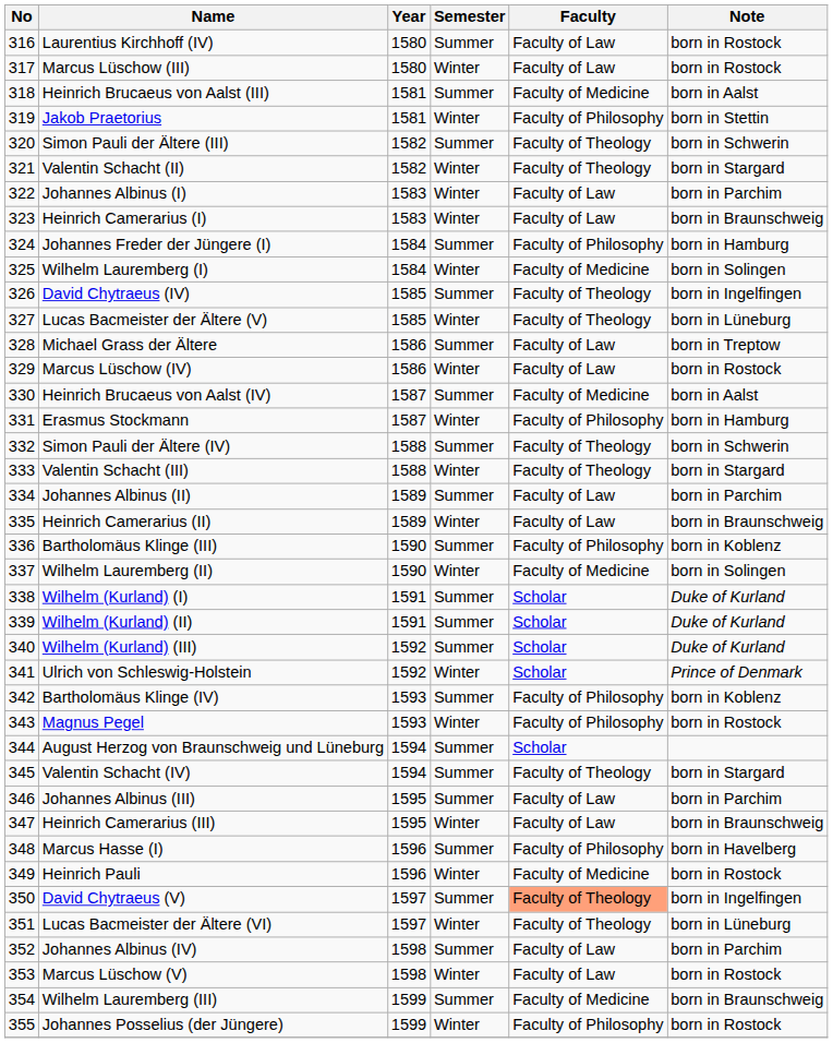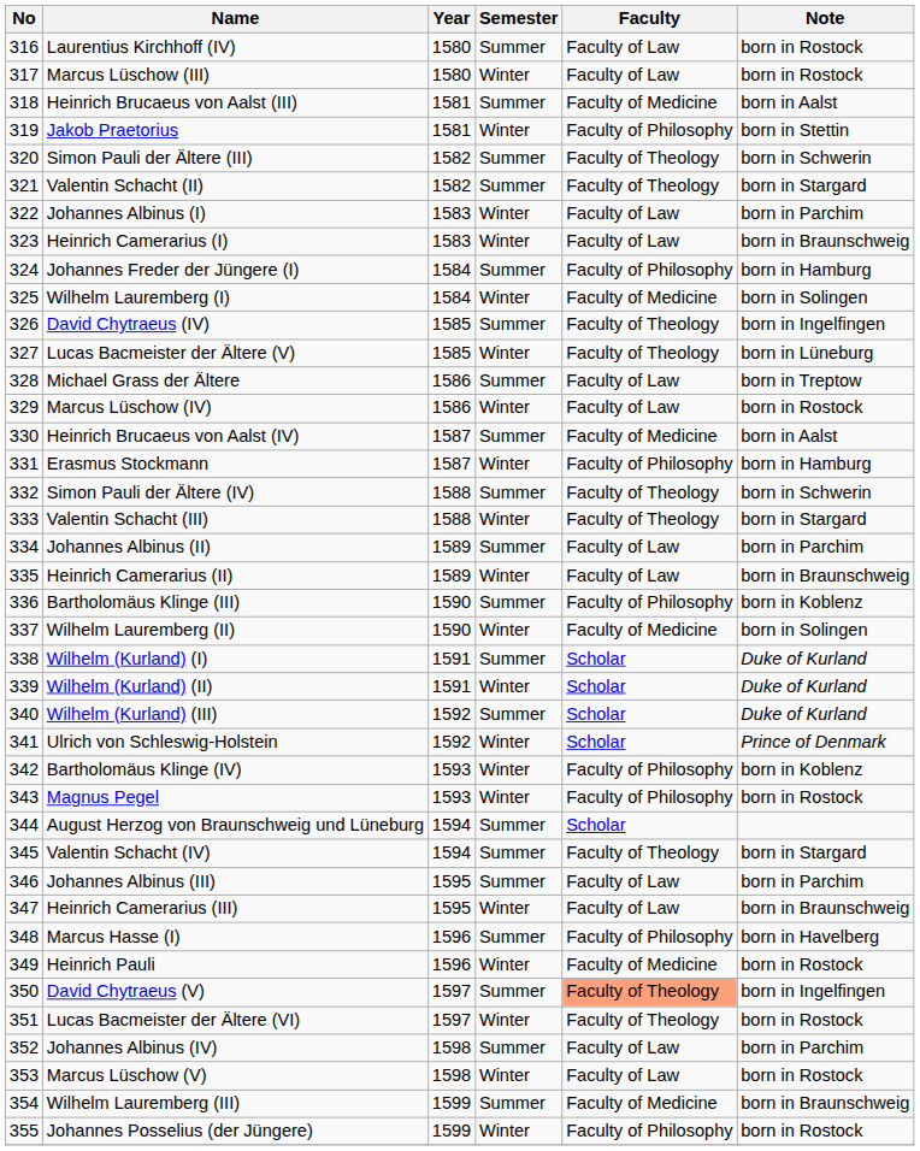 <table class="wikitable">
 <tr>
 <th bgcolor="silver">No</th>
 <th bgcolor="silver">Name</th>
 <th bgcolor="silver">Year</th>
 <th bgcolor="silver">Semester</th>
 <th bgcolor="silver">Faculty</th>
 <th bgcolor="silver">Note</th>
 </tr>
 <tr>
 <td>316</td>
 <td>Laurentius Kirchhoff (IV)</td>
 <td>1580</td>
 <td>Summer</td>
 <td>Faculty of Law</td>
 <td>born in Rostock</td>
 </tr>
 <tr>
 <td>317</td>
 <td>Marcus Lüschow (III)</td>
 <td>1580</td>
 <td>Winter</td>
 <td>Faculty of Law</td>
 <td>born in Rostock</td>
 </tr>
 <tr>
 <td>318</td>
 <td>Heinrich Brucaeus von Aalst (III)</td>
 <td>1581</td>
 <td>Summer</td>
 <td>Faculty of Medicine</td>
 <td>born in Aalst</td>
 </tr>
 <tr>
 <td>319</td>
 <td><a href='#'>Jakob Praetorius</a></td>
 <td>1581</td>
 <td>Winter</td>
 <td>Faculty of Philosophy</td>
 <td>born in Stettin</td>
 </tr>
 <tr>
 <td>320</td>
 <td>Simon Pauli der Ältere (III)</td>
 <td>1582</td>
 <td>Summer</td>
 <td>Faculty of Theology</td>
 <td>born in Schwerin</td>
 </tr>
 <tr>
 <td>321</td>
 <td>Valentin Schacht (II)</td>
 <td>1582</td>
-<td>Winter</td>
+<td>Summer</td>
 <td>Faculty of Theology</td>
 <td>born in Stargard</td>
 </tr>
 <tr>
 <td>322</td>
 <td>Johannes Albinus (I)</td>
 <td>1583</td>
 <td>Winter</td>
 <td>Faculty of Law</td>
 <td>born in Parchim</td>
 </tr>
 <tr>
 <td>323</td>
 <td>Heinrich Camerarius (I)</td>
 <td>1583</td>
 <td>Winter</td>
 <td>Faculty of Law</td>
 <td>born in Braunschweig</td>
 </tr>
 <tr>
 <td>324</td>
 <td>Johannes Freder der Jüngere (I)</td>
 <td>1584</td>
 <td>Summer</td>
 <td>Faculty of Philosophy</td>
 <td>born in Hamburg</td>
 </tr>
 <tr>
 <td>325</td>
 <td>Wilhelm Lauremberg (I)</td>
 <td>1584</td>
 <td>Winter</td>
 <td>Faculty of Medicine</td>
 <td>born in Solingen</td>
 </tr>
 <tr>
 <td>326</td>
 <td><a href='#'>David Chytraeus</a> (IV)</td>
 <td>1585</td>
 <td>Summer</td>
 <td>Faculty of Theology</td>
 <td>born in Ingelfingen</td>
 </tr>
 <tr>
 <td>327</td>
 <td>Lucas Bacmeister der Ältere (V)</td>
 <td>1585</td>
 <td>Winter</td>
 <td>Faculty of Theology</td>
 <td>born in Lüneburg</td>
 </tr>
 <tr>
 <td>328</td>
 <td>Michael Grass der Ältere</td>
 <td>1586</td>
 <td>Summer</td>
 <td>Faculty of Law</td>
 <td>born in Treptow</td>
 </tr>
 <tr>
 <td>329</td>
 <td>Marcus Lüschow (IV)</td>
 <td>1586</td>
 <td>Winter</td>
 <td>Faculty of Law</td>
 <td>born in Rostock</td>
 </tr>
 <tr>
 <td>330</td>
 <td>Heinrich Brucaeus von Aalst (IV)</td>
 <td>1587</td>
 <td>Summer</td>
 <td>Faculty of Medicine</td>
 <td>born in Aalst</td>
 </tr>
 <tr>
 <td>331</td>
 <td>Erasmus Stockmann</td>
 <td>1587</td>
 <td>Winter</td>
 <td>Faculty of Philosophy</td>
 <td>born in Hamburg</td>
 </tr>
 <tr>
 <td>332</td>
 <td>Simon Pauli der Ältere (IV)</td>
 <td>1588</td>
 <td>Summer</td>
 <td>Faculty of Theology</td>
 <td>born in Schwerin</td>
 </tr>
 <tr>
 <td>333</td>
 <td>Valentin Schacht (III)</td>
 <td>1588</td>
 <td>Winter</td>
 <td>Faculty of Theology</td>
 <td>born in Stargard</td>
 </tr>
 <tr>
 <td>334</td>
 <td>Johannes Albinus (II)</td>
 <td>1589</td>
 <td>Summer</td>
 <td>Faculty of Law</td>
 <td>born in Parchim</td>
 </tr>
 <tr>
 <td>335</td>
 <td>Heinrich Camerarius (II)</td>
 <td>1589</td>
 <td>Winter</td>
 <td>Faculty of Law</td>
 <td>born in Braunschweig</td>
 </tr>
 <tr>
 <td>336</td>
 <td>Bartholomäus Klinge (III)</td>
 <td>1590</td>
 <td>Summer</td>
 <td>Faculty of Philosophy</td>
 <td>born in Koblenz</td>
 </tr>
 <tr>
 <td>337</td>
 <td>Wilhelm Lauremberg (II)</td>
 <td>1590</td>
 <td>Winter</td>
 <td>Faculty of Medicine</td>
 <td>born in Solingen</td>
 </tr>
 <tr>
 <td>338</td>
 <td><a href='#'>Wilhelm (Kurland)</a> (I)<br></td>
 <td>1591</td>
 <td>Summer</td>
 <td><a href='#'>Scholar</a></td>
 <td><em>Duke of Kurland</em></td>
 </tr>
 <tr>
 <td>339</td>
 <td><a href='#'>Wilhelm (Kurland)</a> (II)<br></td>
 <td>1591</td>
-<td>Summer</td>
+<td>Winter</td>
 <td><a href='#'>Scholar</a></td>
 <td><em>Duke of Kurland</em></td>
 </tr>
 <tr>
 <td>340</td>
 <td><a href='#'>Wilhelm (Kurland)</a> (III)<br></td>
 <td>1592</td>
 <td>Summer</td>
 <td><a href='#'>Scholar</a></td>
 <td><em>Duke of Kurland</em></td>
 </tr>
 <tr>
 <td>341</td>
 <td>Ulrich von Schleswig-Holstein<br></td>
 <td>1592</td>
 <td>Winter</td>
 <td><a href='#'>Scholar</a></td>
 <td><em>Prince of Denmark</em></td>
 </tr>
 <tr>
 <td>342</td>
 <td>Bartholomäus Klinge (IV)</td>
 <td>1593</td>
-<td>Summer</td>
+<td>Winter</td>
 <td>Faculty of Philosophy</td>
 <td>born in Koblenz</td>
 </tr>
 <tr>
 <td>343</td>
 <td><a href='#'>Magnus Pegel</a></td>
 <td>1593</td>
 <td>Winter</td>
 <td>Faculty of Philosophy</td>
 <td>born in Rostock</td>
 </tr>
 <tr>
 <td>344</td>
 <td>August Herzog von Braunschweig und Lüneburg<br></td>
 <td>1594</td>
 <td>Summer</td>
 <td><a href='#'>Scholar</a></td>
 <td></td>
 </tr>
 <tr>
 <td>345</td>
 <td>Valentin Schacht (IV)</td>
 <td>1594</td>
 <td>Summer</td>
 <td>Faculty of Theology</td>
 <td>born in Stargard</td>
 </tr>
 <tr>
 <td>346</td>
 <td>Johannes Albinus (III)</td>
 <td>1595</td>
 <td>Summer</td>
 <td>Faculty of Law</td>
 <td>born in Parchim</td>
 </tr>
 <tr>
 <td>347</td>
 <td>Heinrich Camerarius (III)</td>
 <td>1595</td>
 <td>Winter</td>
 <td>Faculty of Law</td>
 <td>born in Braunschweig</td>
 </tr>
 <tr>
 <td>348</td>
 <td>Marcus Hasse (I)</td>
 <td>1596</td>
 <td>Summer</td>
 <td>Faculty of Philosophy</td>
 <td>born in Havelberg</td>
 </tr>
 <tr>
 <td>349</td>
 <td>Heinrich Pauli</td>
 <td>1596</td>
 <td>Winter</td>
 <td>Faculty of Medicine</td>
 <td>born in Rostock</td>
 </tr>
 <tr>
 <td>350</td>
 <td><a href='#'>David Chytraeus</a> (V)</td>
 <td>1597</td>
 <td>Summer</td>
 <td style="background: lightsalmon;">Faculty of Theology</td>
 <td>born in Ingelfingen</td>
 </tr>
 <tr>
 <td>351</td>
 <td>Lucas Bacmeister der Ältere (VI)</td>
 <td>1597</td>
 <td>Winter</td>
 <td>Faculty of Theology</td>
-<td>born in Lüneburg</td>
+<td>born in Rostock</td>
 </tr>
 <tr>
 <td>352</td>
 <td>Johannes Albinus (IV)</td>
 <td>1598</td>
 <td>Summer</td>
 <td>Faculty of Law</td>
 <td>born in Parchim</td>
 </tr>
 <tr>
 <td>353</td>
 <td>Marcus Lüschow (V)</td>
 <td>1598</td>
 <td>Winter</td>
 <td>Faculty of Law</td>
 <td>born in Rostock</td>
 </tr>
 <tr>
 <td>354</td>
 <td>Wilhelm Lauremberg (III)<br></td>
 <td>1599</td>
 <td>Summer</td>
 <td>Faculty of Medicine</td>
 <td>born in Braunschweig</td>
 </tr>
 <tr>
 <td>355</td>
 <td>Johannes Posselius (der Jüngere)</td>
 <td>1599</td>
 <td>Winter</td>
 <td>Faculty of Philosophy</td>
 <td>born in Rostock</td>
 </tr>
 <tr>
 </tr>
 </table>
